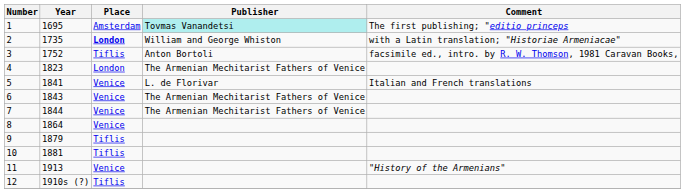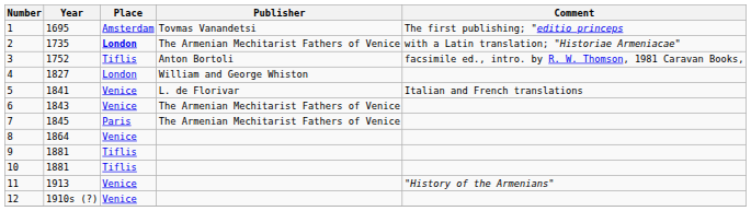 <table class="wikitable">
 <tr>
 <th>Number</th>
 <th>Year</th>
 <th>Place</th>
 <th>Publisher</th>
 <th>Comment</th>
 </tr>
 <tr>
 <td>1</td>
 <td>1695</td>
 <td><a href='#'>Amsterdam</a></td>
-<td style="background: paleturquoise;">Tovmas Vanandetsi</td>
+<td>Tovmas Vanandetsi</td>
 <td>The first publishing; "<em><a href='#'>editio princeps</a></em></td>
 </tr>
 <tr>
 <td>2</td>
 <td>1735</td>
 <td><strong><a href='#'>London</a></strong></td>
-<td>William and George Whiston</td>
+<td>The Armenian Mechitarist Fathers of Venice</td>
 <td>with a Latin translation; <em>"Historiae Armeniacae"</em></td>
 </tr>
 <tr>
 <td>3</td>
 <td>1752</td>
 <td><a href='#'>Tiflis</a></td>
 <td>Anton Bortoli</td>
 <td>facsimile ed., intro. by <a href='#'>R. W. Thomson</a>, 1981 Caravan Books, </td>
 </tr>
 <tr>
 <td>4</td>
-<td>1823</td>
+<td>1827</td>
 <td><a href='#'>London</a></td>
-<td>The Armenian Mechitarist Fathers of Venice</td>
+<td>William and George Whiston</td>
 <td></td>
 </tr>
 <tr>
 <td>5</td>
 <td>1841</td>
 <td><a href='#'>Venice</a></td>
 <td>L. de Florivar</td>
 <td>Italian and French translations</td>
 </tr>
 <tr>
 <td>6</td>
 <td>1843</td>
 <td><a href='#'>Venice</a></td>
 <td>The Armenian Mechitarist Fathers of Venice</td>
 <td></td>
 </tr>
 <tr>
 <td>7</td>
-<td>1844</td>
-<td><a href='#'>Venice</a></td>
+<td>1845</td>
+<td><a href='#'>Paris</a></td>
 <td>The Armenian Mechitarist Fathers of Venice</td>
 <td></td>
 </tr>
 <tr>
 <td>8</td>
 <td>1864</td>
 <td><a href='#'>Venice</a></td>
 <td></td>
 <td></td>
 </tr>
 <tr>
 <td>9</td>
-<td>1879</td>
+<td>1881</td>
 <td><a href='#'>Tiflis</a></td>
 <td></td>
 <td></td>
 </tr>
 <tr>
 <td>10</td>
 <td>1881</td>
 <td><a href='#'>Tiflis</a></td>
 <td></td>
 <td></td>
 </tr>
 <tr>
 <td>11</td>
 <td>1913</td>
 <td><a href='#'>Venice</a></td>
 <td></td>
 <td><em>"History of the Armenians"</em></td>
 </tr>
 <tr>
 <td>12</td>
 <td>1910s (?)</td>
-<td><a href='#'>Tiflis</a></td>
+<td><a href='#'>Venice</a></td>
 <td></td>
 <td></td>
 </tr>
 <tr>
 </tr>
 </table>
